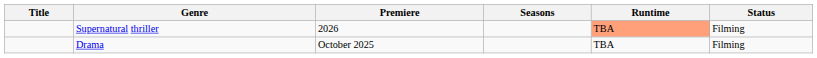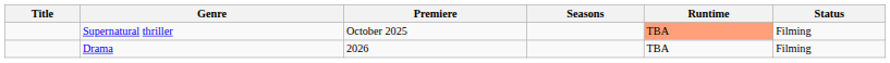 <table class="wikitable sortable" style="width:100%;">
 <tr>
 <th>Title</th>
 <th>Genre</th>
 <th>Premiere</th>
 <th>Seasons</th>
 <th>Runtime</th>
 <th>Status</th>
 </tr>
 <tr>
 <td><em></em></td>
 <td><a href='#'>Supernatural</a> <a href='#'>thriller</a></td>
-<td>2026</td>
+<td>October 2025</td>
 <td></td>
 <td style="background: lightsalmon;">TBA</td>
 <td>Filming</td>
 </tr>
 <tr>
 <td><em></em></td>
 <td><a href='#'>Drama</a></td>
-<td>October 2025</td>
+<td>2026</td>
 <td></td>
 <td>TBA</td>
 <td>Filming</td>
 </tr>
 </table>
